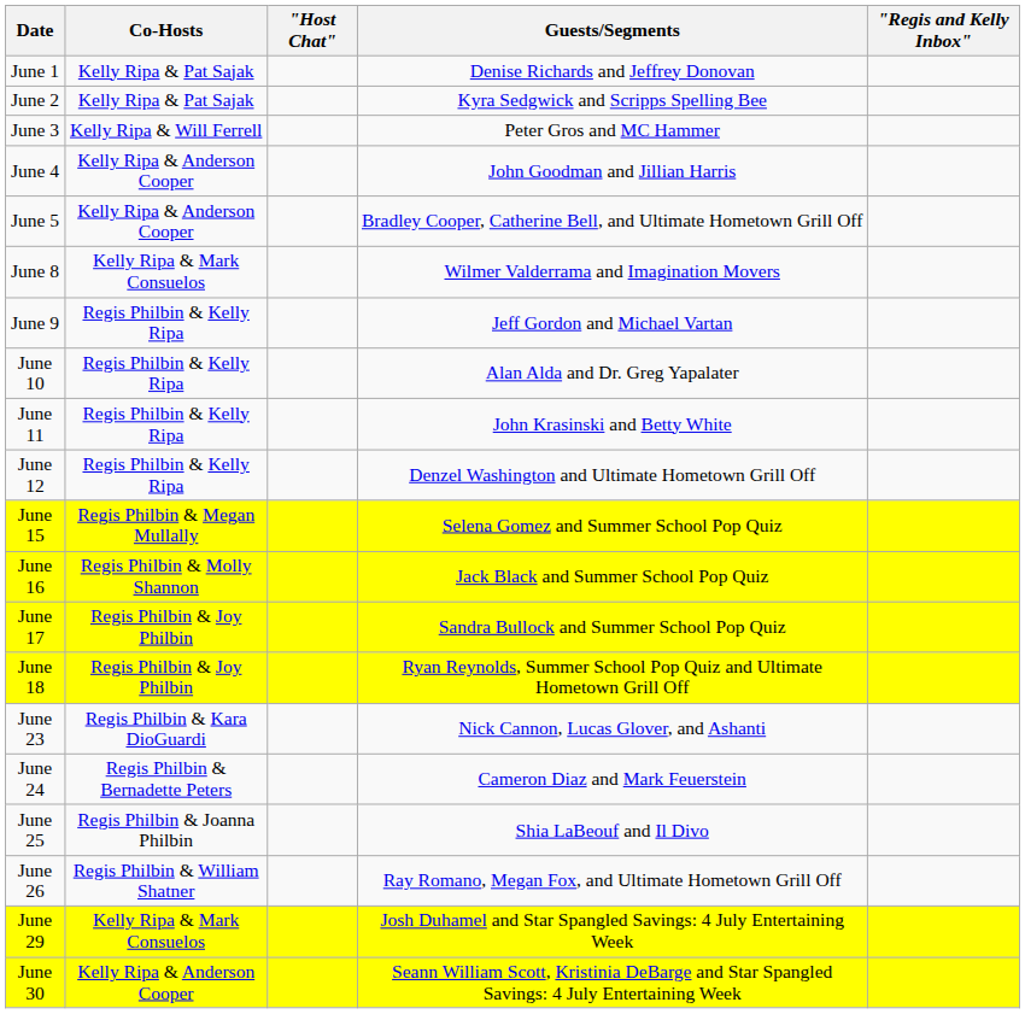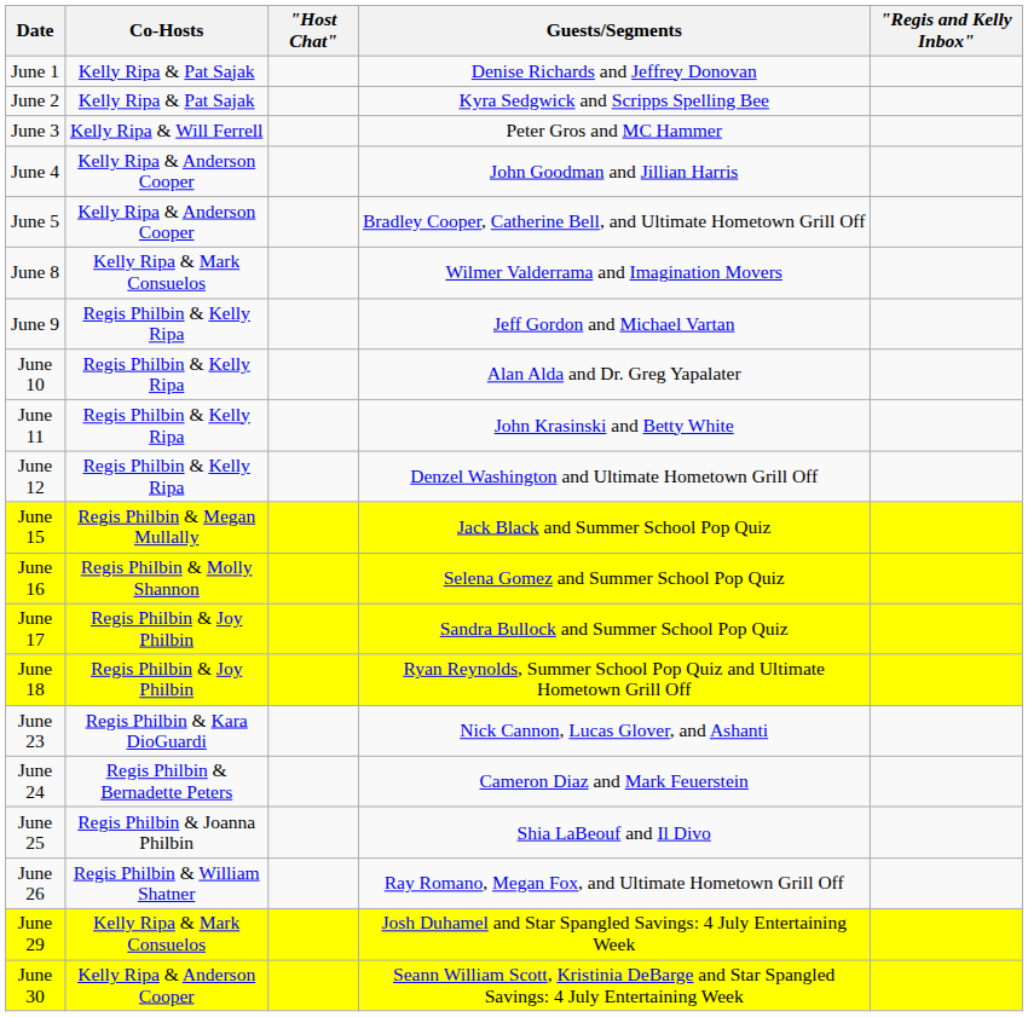 <table class="wikitable sortable" style="text-align:center;">
 <tr>
 <th>Date</th>
 <th>Co-Hosts</th>
 <th><em>"Host Chat"</em></th>
 <th>Guests/Segments</th>
 <th><em>"Regis and Kelly Inbox"</em></th>
 </tr>
 <tr>
 <td>June 1</td>
 <td><a href='#'>Kelly Ripa</a> & <a href='#'>Pat Sajak</a></td>
 <td></td>
 <td><a href='#'>Denise Richards</a> and <a href='#'>Jeffrey Donovan</a></td>
 <td></td>
 </tr>
 <tr>
 <td>June 2</td>
 <td><a href='#'>Kelly Ripa</a> & <a href='#'>Pat Sajak</a></td>
 <td></td>
 <td><a href='#'>Kyra Sedgwick</a> and <a href='#'>Scripps Spelling Bee</a></td>
 <td></td>
 </tr>
 <tr>
 <td>June 3</td>
 <td><a href='#'>Kelly Ripa</a> & <a href='#'>Will Ferrell</a></td>
 <td></td>
 <td>Peter Gros and <a href='#'>MC Hammer</a></td>
 <td></td>
 </tr>
 <tr>
 <td>June 4</td>
 <td><a href='#'>Kelly Ripa</a> & <a href='#'>Anderson Cooper</a></td>
 <td></td>
 <td><a href='#'>John Goodman</a> and <a href='#'>Jillian Harris</a></td>
 <td></td>
 </tr>
 <tr>
 <td>June 5</td>
 <td><a href='#'>Kelly Ripa</a> & <a href='#'>Anderson Cooper</a></td>
 <td></td>
 <td><a href='#'>Bradley Cooper</a>, <a href='#'>Catherine Bell</a>, and Ultimate Hometown Grill Off</td>
 <td></td>
 </tr>
 <tr>
 <td>June 8</td>
 <td><a href='#'>Kelly Ripa</a> & <a href='#'>Mark Consuelos</a></td>
 <td></td>
 <td><a href='#'>Wilmer Valderrama</a> and <a href='#'>Imagination Movers</a></td>
 <td></td>
 </tr>
 <tr>
 <td>June 9</td>
 <td><a href='#'>Regis Philbin</a> & <a href='#'>Kelly Ripa</a></td>
 <td></td>
 <td><a href='#'>Jeff Gordon</a> and <a href='#'>Michael Vartan</a></td>
 <td></td>
 </tr>
 <tr>
 <td>June 10</td>
 <td><a href='#'>Regis Philbin</a> & <a href='#'>Kelly Ripa</a></td>
 <td></td>
 <td><a href='#'>Alan Alda</a> and Dr. Greg Yapalater</td>
 <td></td>
 </tr>
 <tr>
 <td>June 11</td>
 <td><a href='#'>Regis Philbin</a> & <a href='#'>Kelly Ripa</a></td>
 <td></td>
 <td><a href='#'>John Krasinski</a> and <a href='#'>Betty White</a></td>
 <td></td>
 </tr>
 <tr>
 <td>June 12</td>
 <td><a href='#'>Regis Philbin</a> & <a href='#'>Kelly Ripa</a></td>
 <td></td>
 <td><a href='#'>Denzel Washington</a> and Ultimate Hometown Grill Off</td>
 <td></td>
 </tr>
 <tr style="background:yellow;">
 <td>June 15</td>
 <td><a href='#'>Regis Philbin</a> & <a href='#'>Megan Mullally</a></td>
 <td></td>
-<td><a href='#'>Selena Gomez</a> and Summer School Pop Quiz</td>
+<td><a href='#'>Jack Black</a> and Summer School Pop Quiz</td>
 <td></td>
 </tr>
 <tr style="background:yellow;">
 <td>June 16</td>
 <td><a href='#'>Regis Philbin</a> & <a href='#'>Molly Shannon</a></td>
 <td></td>
-<td><a href='#'>Jack Black</a> and Summer School Pop Quiz</td>
+<td><a href='#'>Selena Gomez</a> and Summer School Pop Quiz</td>
 <td></td>
 </tr>
 <tr style="background:yellow;">
 <td>June 17</td>
 <td><a href='#'>Regis Philbin</a> & <a href='#'>Joy Philbin</a></td>
 <td></td>
 <td><a href='#'>Sandra Bullock</a> and Summer School Pop Quiz</td>
 <td></td>
 </tr>
 <tr style="background:yellow;">
 <td>June 18</td>
 <td><a href='#'>Regis Philbin</a> & <a href='#'>Joy Philbin</a></td>
 <td></td>
 <td><a href='#'>Ryan Reynolds</a>, Summer School Pop Quiz and Ultimate Hometown Grill Off</td>
 <td></td>
 </tr>
 <tr>
 <td>June 23</td>
 <td><a href='#'>Regis Philbin</a> & <a href='#'>Kara DioGuardi</a></td>
 <td></td>
 <td><a href='#'>Nick Cannon</a>, <a href='#'>Lucas Glover</a>, and <a href='#'>Ashanti</a></td>
 <td></td>
 </tr>
 <tr>
 <td>June 24</td>
 <td><a href='#'>Regis Philbin</a> & <a href='#'>Bernadette Peters</a></td>
 <td></td>
 <td><a href='#'>Cameron Diaz</a> and <a href='#'>Mark Feuerstein</a></td>
 <td></td>
 </tr>
 <tr>
 <td>June 25</td>
 <td><a href='#'>Regis Philbin</a> & Joanna Philbin</td>
 <td></td>
 <td><a href='#'>Shia LaBeouf</a> and <a href='#'>Il Divo</a></td>
 <td></td>
 </tr>
 <tr>
 <td>June 26</td>
 <td><a href='#'>Regis Philbin</a> & <a href='#'>William Shatner</a></td>
 <td></td>
 <td><a href='#'>Ray Romano</a>, <a href='#'>Megan Fox</a>, and Ultimate Hometown Grill Off</td>
 <td></td>
 </tr>
 <tr style="background:yellow;">
 <td>June 29</td>
 <td><a href='#'>Kelly Ripa</a> & <a href='#'>Mark Consuelos</a></td>
 <td></td>
 <td><a href='#'>Josh Duhamel</a> and Star Spangled Savings: 4 July Entertaining Week</td>
 <td></td>
 </tr>
 <tr style="background:yellow;">
 <td>June 30</td>
 <td><a href='#'>Kelly Ripa</a> & <a href='#'>Anderson Cooper</a></td>
 <td></td>
 <td><a href='#'>Seann William Scott</a>, <a href='#'>Kristinia DeBarge</a> and Star Spangled Savings: 4 July Entertaining Week</td>
 <td></td>
 </tr>
 </table>
